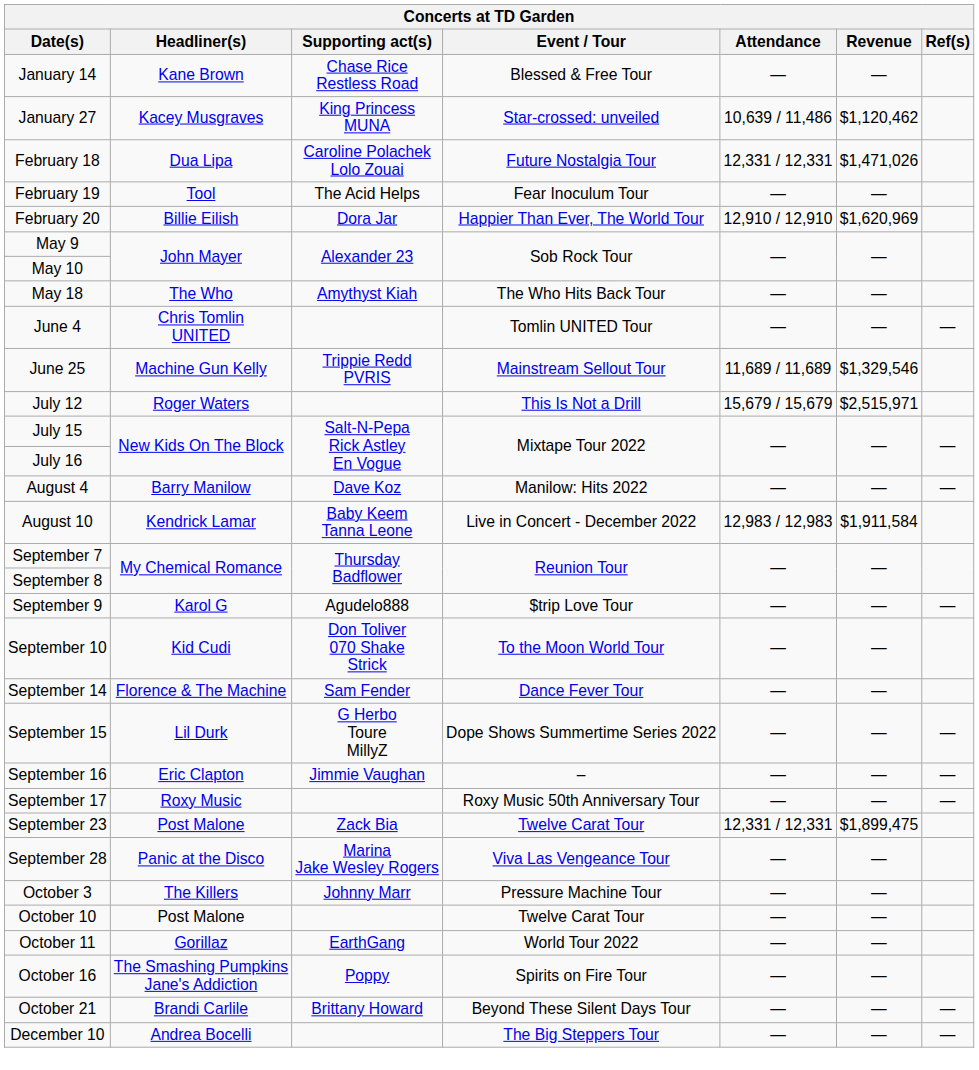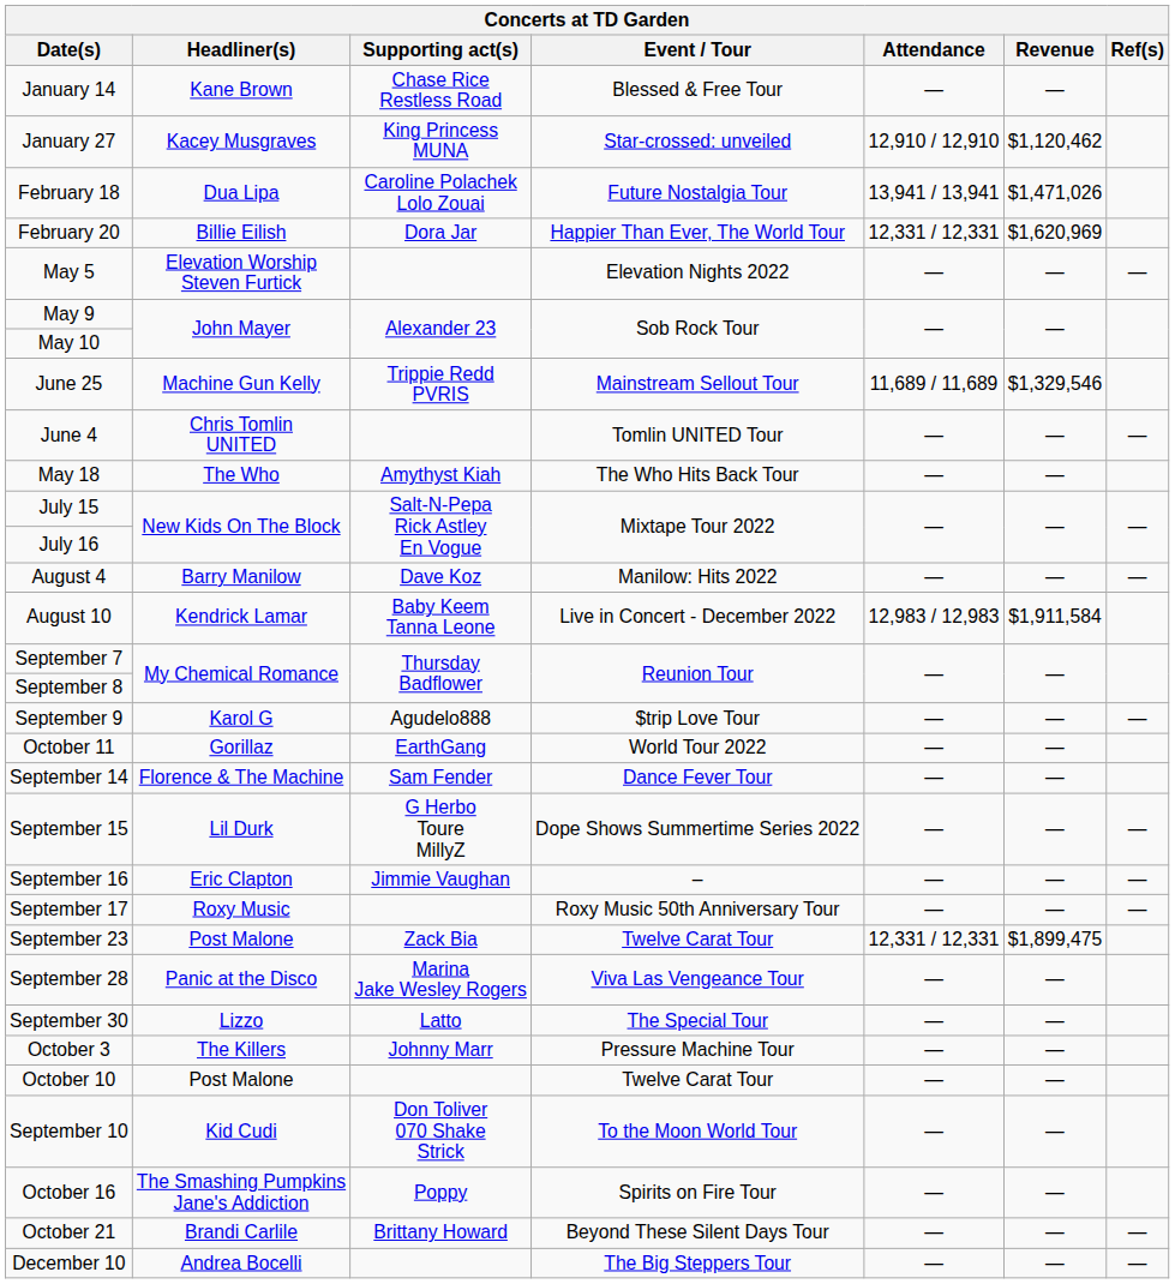 <table class="wikitable mw-collapsible mw-collapsed" style="text-align:center;">
 <tr>
 <th colspan="7">Concerts at TD Garden</th>
 </tr>
 <tr>
 <th>Date(s)</th>
 <th>Headliner(s)</th>
 <th>Supporting act(s)</th>
 <th>Event / Tour</th>
 <th>Attendance</th>
 <th>Revenue</th>
 <th>Ref(s)</th>
 </tr>
 <tr>
 <td>January 14</td>
 <td><a href='#'>Kane Brown</a></td>
 <td><a href='#'>Chase Rice</a><br><a href='#'>Restless Road</a></td>
 <td>Blessed & Free Tour</td>
 <td>—</td>
 <td>—</td>
 <td></td>
 </tr>
 <tr>
 <td>January 27</td>
 <td><a href='#'>Kacey Musgraves</a></td>
 <td><a href='#'>King Princess</a><br><a href='#'>MUNA</a></td>
 <td><a href='#'>Star-crossed: unveiled</a></td>
-<td>10,639 / 11,486</td>
+<td>12,910 / 12,910</td>
 <td>$1,120,462</td>
 <td></td>
 </tr>
 <tr>
 <td>February 18</td>
 <td><a href='#'>Dua Lipa</a></td>
 <td><a href='#'>Caroline Polachek</a><br><a href='#'>Lolo Zouai</a></td>
 <td><a href='#'>Future Nostalgia Tour</a></td>
-<td>12,331 / 12,331</td>
+<td>13,941 / 13,941</td>
 <td>$1,471,026</td>
-<td></td>
-</tr>
-<tr>
-<td>February 19</td>
-<td><a href='#'>Tool</a></td>
-<td>The Acid Helps</td>
-<td>Fear Inoculum Tour</td>
-<td>—</td>
-<td>—</td>
 <td></td>
 </tr>
 <tr>
 <td>February 20</td>
 <td><a href='#'>Billie Eilish</a></td>
 <td><a href='#'>Dora Jar</a></td>
 <td><a href='#'>Happier Than Ever, The World Tour</a></td>
-<td>12,910 / 12,910</td>
+<td>12,331 / 12,331</td>
 <td>$1,620,969</td>
 <td></td>
+</tr>
+<tr>
+<td>May 5</td>
+<td><a href='#'>Elevation Worship</a><br><a href='#'>Steven Furtick</a></td>
+<td></td>
+<td>Elevation Nights 2022</td>
+<td>—</td>
+<td>—</td>
+<td>—</td>
 </tr>
 <tr>
 <td>May 9</td>
 <td rowspan="2"><a href='#'>John Mayer</a></td>
 <td rowspan="2"><a href='#'>Alexander 23</a></td>
 <td rowspan="2">Sob Rock Tour</td>
 <td rowspan="2">—</td>
 <td rowspan="2">—</td>
 <td rowspan="2"></td>
 </tr>
 <tr>
 <td>May 10</td>
 </tr>
 <tr>
-<td>May 18</td>
-<td><a href='#'>The Who</a></td>
-<td><a href='#'>Amythyst Kiah</a></td>
-<td>The Who Hits Back Tour</td>
-<td>—</td>
-<td>—</td>
+<td>June 25</td>
+<td><a href='#'>Machine Gun Kelly</a></td>
+<td><a href='#'>Trippie Redd</a><br><a href='#'>PVRIS</a></td>
+<td><a href='#'>Mainstream Sellout Tour</a></td>
+<td>11,689 / 11,689</td>
+<td>$1,329,546</td>
 <td></td>
 </tr>
 <tr>
 <td>June 4</td>
 <td><a href='#'>Chris Tomlin</a><br><a href='#'>UNITED</a></td>
 <td></td>
 <td>Tomlin UNITED Tour</td>
 <td>—</td>
 <td>—</td>
 <td>—</td>
 </tr>
 <tr>
-<td>June 25</td>
-<td><a href='#'>Machine Gun Kelly</a></td>
-<td><a href='#'>Trippie Redd</a><br><a href='#'>PVRIS</a></td>
-<td><a href='#'>Mainstream Sellout Tour</a></td>
-<td>11,689 / 11,689</td>
-<td>$1,329,546</td>
-<td></td>
-</tr>
-<tr>
-<td>July 12</td>
-<td><a href='#'>Roger Waters</a></td>
-<td></td>
-<td><a href='#'>This Is Not a Drill</a></td>
-<td>15,679 / 15,679</td>
-<td>$2,515,971</td>
+<td>May 18</td>
+<td><a href='#'>The Who</a></td>
+<td><a href='#'>Amythyst Kiah</a></td>
+<td>The Who Hits Back Tour</td>
+<td>—</td>
+<td>—</td>
 <td></td>
 </tr>
 <tr>
 <td>July 15</td>
 <td rowspan="2"><a href='#'>New Kids On The Block</a></td>
 <td rowspan="2"><a href='#'>Salt-N-Pepa</a><br><a href='#'>Rick Astley</a><br><a href='#'>En Vogue</a></td>
 <td rowspan="2">Mixtape Tour 2022</td>
 <td rowspan="2">—</td>
 <td rowspan="2">—</td>
 <td rowspan="2">—</td>
 </tr>
 <tr>
 <td>July 16</td>
 </tr>
 <tr>
 <td>August 4</td>
 <td><a href='#'>Barry Manilow</a></td>
 <td><a href='#'>Dave Koz</a></td>
 <td>Manilow: Hits 2022</td>
 <td>—</td>
 <td>—</td>
 <td>—</td>
 </tr>
 <tr>
 <td>August 10</td>
 <td><a href='#'>Kendrick Lamar</a></td>
 <td><a href='#'>Baby Keem</a><br><a href='#'>Tanna Leone</a></td>
 <td>Live in Concert - December 2022</td>
 <td>12,983 / 12,983</td>
 <td>$1,911,584</td>
 <td></td>
 </tr>
 <tr>
 <td>September 7</td>
 <td rowspan="2"><a href='#'>My Chemical Romance</a></td>
 <td rowspan="2"><a href='#'>Thursday</a><br><a href='#'>Badflower</a></td>
 <td rowspan="2"><a href='#'>Reunion Tour</a></td>
 <td rowspan="2">—</td>
 <td rowspan="2">—</td>
 <td rowspan="2"></td>
 </tr>
 <tr>
 <td>September 8</td>
 </tr>
 <tr>
 <td>September 9</td>
 <td><a href='#'>Karol G</a></td>
 <td>Agudelo888</td>
 <td>$trip Love Tour</td>
 <td>—</td>
 <td>—</td>
 <td>—</td>
 </tr>
 <tr>
-<td>September 10</td>
-<td><a href='#'>Kid Cudi</a></td>
-<td><a href='#'>Don Toliver</a><br><a href='#'>070 Shake</a><br><a href='#'>Strick</a></td>
-<td><a href='#'>To the Moon World Tour</a></td>
+<td>October 11</td>
+<td><a href='#'>Gorillaz</a></td>
+<td><a href='#'>EarthGang</a></td>
+<td>World Tour 2022</td>
 <td>—</td>
 <td>—</td>
 <td></td>
 </tr>
 <tr>
 <td>September 14</td>
 <td><a href='#'>Florence & The Machine</a></td>
 <td><a href='#'>Sam Fender</a></td>
 <td><a href='#'>Dance Fever Tour</a></td>
 <td>—</td>
 <td>—</td>
 <td></td>
 </tr>
 <tr>
 <td>September 15</td>
 <td><a href='#'>Lil Durk</a></td>
 <td><a href='#'>G Herbo</a><br>Toure<br>MillyZ</td>
 <td>Dope Shows Summertime Series 2022</td>
 <td>—</td>
 <td>—</td>
 <td>—</td>
 </tr>
 <tr>
 <td>September 16</td>
 <td><a href='#'>Eric Clapton</a></td>
 <td><a href='#'>Jimmie Vaughan</a></td>
 <td>–</td>
 <td>—</td>
 <td>—</td>
 <td>—</td>
 </tr>
 <tr>
 <td>September 17</td>
 <td><a href='#'>Roxy Music</a></td>
 <td></td>
 <td>Roxy Music 50th Anniversary Tour</td>
 <td>—</td>
 <td>—</td>
 <td>—</td>
 </tr>
 <tr>
 <td>September 23</td>
 <td><a href='#'>Post Malone</a></td>
 <td><a href='#'>Zack Bia</a></td>
 <td><a href='#'>Twelve Carat Tour</a></td>
 <td>12,331 / 12,331</td>
 <td>$1,899,475</td>
 <td></td>
 </tr>
 <tr>
 <td>September 28</td>
 <td><a href='#'>Panic at the Disco</a></td>
 <td><a href='#'>Marina</a><br><a href='#'>Jake Wesley Rogers</a></td>
 <td><a href='#'>Viva Las Vengeance Tour</a></td>
 <td>—</td>
 <td>—</td>
 <td></td>
 </tr>
 <tr>
+<td>September 30</td>
+<td><a href='#'>Lizzo</a></td>
+<td><a href='#'>Latto</a></td>
+<td><a href='#'>The Special Tour</a></td>
+<td>—</td>
+<td>—</td>
+<td></td>
+</tr>
+<tr>
 <td>October 3</td>
 <td><a href='#'>The Killers</a></td>
 <td><a href='#'>Johnny Marr</a></td>
 <td>Pressure Machine Tour</td>
 <td>—</td>
 <td>—</td>
 <td></td>
 </tr>
 <tr>
 <td>October 10</td>
 <td>Post Malone</td>
 <td></td>
 <td>Twelve Carat Tour</td>
 <td>—</td>
 <td>—</td>
 <td></td>
 </tr>
 <tr>
-<td>October 11</td>
-<td><a href='#'>Gorillaz</a></td>
-<td><a href='#'>EarthGang</a></td>
-<td>World Tour 2022</td>
+<td>September 10</td>
+<td><a href='#'>Kid Cudi</a></td>
+<td><a href='#'>Don Toliver</a><br><a href='#'>070 Shake</a><br><a href='#'>Strick</a></td>
+<td><a href='#'>To the Moon World Tour</a></td>
 <td>—</td>
 <td>—</td>
 <td></td>
 </tr>
 <tr>
 <td>October 16</td>
 <td><a href='#'>The Smashing Pumpkins</a><br><a href='#'>Jane's Addiction</a></td>
 <td><a href='#'>Poppy</a></td>
 <td>Spirits on Fire Tour</td>
 <td>—</td>
 <td>—</td>
 <td></td>
 </tr>
 <tr>
 <td>October 21</td>
 <td><a href='#'>Brandi Carlile</a></td>
 <td><a href='#'>Brittany Howard</a></td>
 <td>Beyond These Silent Days Tour</td>
 <td>—</td>
 <td>—</td>
 <td>—</td>
 </tr>
 <tr>
 <td>December 10</td>
 <td><a href='#'>Andrea Bocelli</a></td>
 <td></td>
 <td><a href='#'>The Big Steppers Tour</a></td>
 <td>—</td>
 <td>—</td>
 <td>—</td>
 </tr>
 </table>
